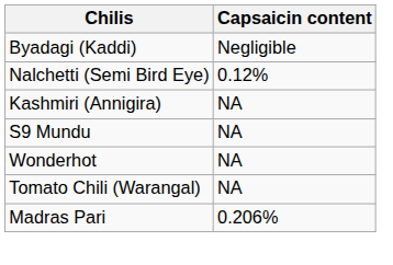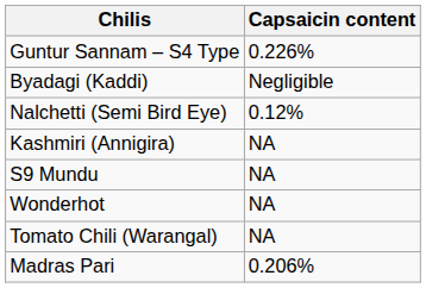 <table class="wikitable">
 <tr>
 <th>Chilis</th>
 <th>Capsaicin content</th>
+</tr>
+<tr>
+<td>Guntur Sannam – S4 Type</td>
+<td>0.226%</td>
 </tr>
 <tr>
 <td>Byadagi (Kaddi)</td>
 <td>Negligible</td>
 </tr>
 <tr>
 <td>Nalchetti (Semi Bird Eye)</td>
 <td>0.12%</td>
 </tr>
 <tr>
 <td>Kashmiri (Annigira)</td>
 <td>NA</td>
 </tr>
 <tr>
 <td>S9 Mundu</td>
 <td>NA</td>
 </tr>
 <tr>
 <td>Wonderhot</td>
 <td>NA</td>
 </tr>
 <tr>
 <td>Tomato Chili (Warangal)</td>
 <td>NA</td>
 </tr>
 <tr>
 <td>Madras Pari</td>
 <td>0.206%</td>
 </tr>
 </table>
